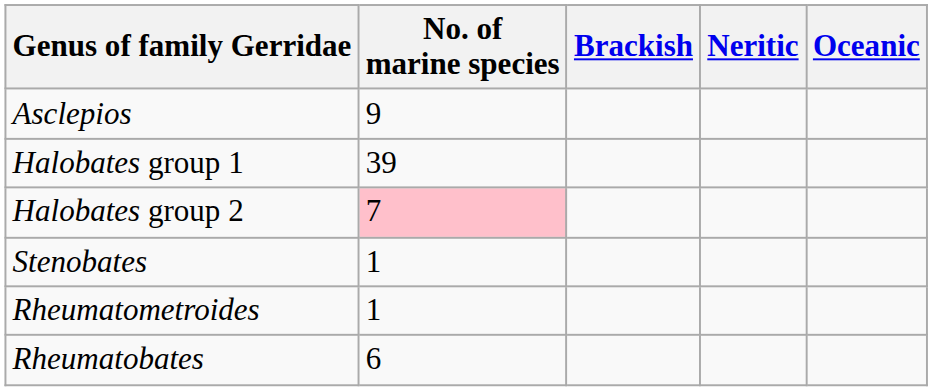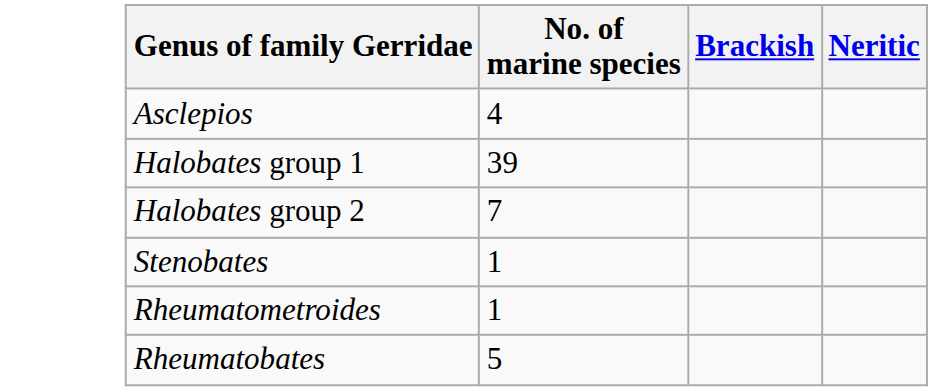 <table class="wikitable" style="float:right">
 <tr>
 <th>Genus of family Gerridae</th>
 <th>No. of<br>marine species</th>
 <th><a href='#'>Brackish</a></th>
 <th><a href='#'>Neritic</a></th>
-<th><a href='#'>Oceanic</a></th>
 </tr>
 <tr>
 <td><em>Asclepios</em></td>
-<td>9</td>
-<td></td>
+<td>4</td>
 <td></td>
 <td></td>
 </tr>
 <tr>
 <td><em>Halobates</em> group 1</td>
 <td>39</td>
 <td></td>
 <td></td>
-<td></td>
 </tr>
 <tr>
 <td><em>Halobates</em> group 2</td>
-<td style="background: pink;">7</td>
-<td></td>
+<td>7</td>
 <td></td>
 <td></td>
 </tr>
 <tr>
 <td><em>Stenobates</em></td>
 <td>1</td>
 <td></td>
 <td></td>
-<td></td>
 </tr>
 <tr>
 <td><em>Rheumatometroides</em></td>
 <td>1</td>
 <td></td>
 <td></td>
-<td></td>
 </tr>
 <tr>
 <td><em>Rheumatobates</em></td>
-<td>6</td>
-<td></td>
+<td>5</td>
 <td></td>
 <td></td>
 </tr>
 </table>
